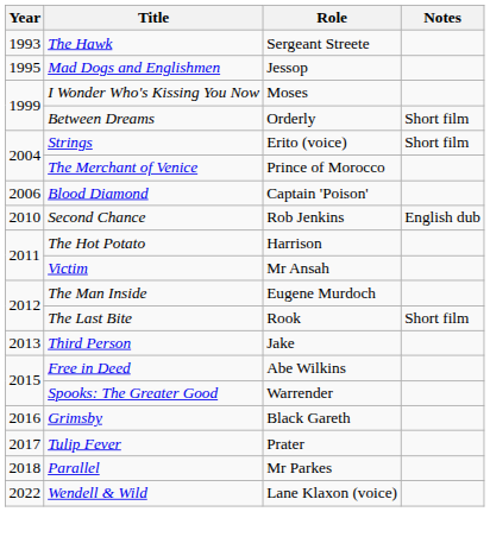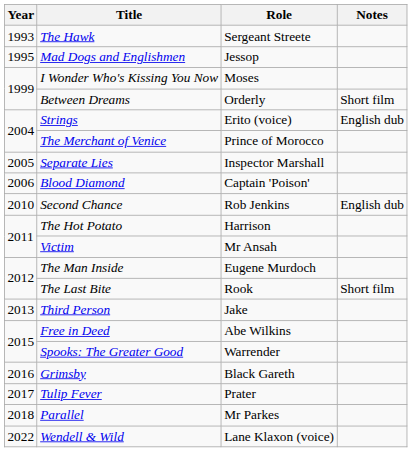 <table class="wikitable sortable">
 <tr>
 <th>Year</th>
 <th>Title</th>
 <th>Role</th>
 <th class="unsortable">Notes</th>
 </tr>
 <tr>
 <td>1993</td>
 <td><em><a href='#'>The Hawk</a></em></td>
 <td>Sergeant Streete</td>
 <td></td>
 </tr>
 <tr>
 <td>1995</td>
 <td><em><a href='#'>Mad Dogs and Englishmen</a></em></td>
 <td>Jessop</td>
 <td></td>
 </tr>
 <tr>
 <td rowspan="2">1999</td>
 <td><em>I Wonder Who's Kissing You Now</em></td>
 <td>Moses</td>
 <td></td>
 </tr>
 <tr>
 <td><em>Between Dreams</em></td>
 <td>Orderly</td>
 <td>Short film</td>
 </tr>
 <tr>
 <td rowspan=2>2004</td>
 <td><em><a href='#'>Strings</a></em></td>
 <td>Erito (voice)</td>
-<td>Short film</td>
+<td>English dub</td>
 </tr>
 <tr>
 <td><em><a href='#'>The Merchant of Venice</a></em></td>
 <td>Prince of Morocco</td>
+<td></td>
+</tr>
+<tr>
+<td>2005</td>
+<td><em><a href='#'>Separate Lies</a></em></td>
+<td>Inspector Marshall</td>
 <td></td>
 </tr>
 <tr>
 <td>2006</td>
 <td><em><a href='#'>Blood Diamond</a></em></td>
 <td>Captain 'Poison'</td>
 <td></td>
 </tr>
 <tr>
 <td>2010</td>
 <td><em>Second Chance</em></td>
 <td>Rob Jenkins</td>
 <td>English dub</td>
 </tr>
 <tr>
 <td rowspan=2>2011</td>
 <td><em>The Hot Potato</em></td>
 <td>Harrison</td>
 <td></td>
 </tr>
 <tr>
 <td><em><a href='#'>Victim</a></em></td>
 <td>Mr Ansah</td>
 <td></td>
 </tr>
 <tr>
 <td rowspan=2>2012</td>
 <td><em>The Man Inside</em></td>
 <td>Eugene Murdoch</td>
 <td></td>
 </tr>
 <tr>
 <td><em>The Last Bite</em></td>
 <td>Rook</td>
 <td>Short film</td>
 </tr>
 <tr>
 <td>2013</td>
 <td><em><a href='#'>Third Person</a></em></td>
 <td>Jake</td>
 <td></td>
 </tr>
 <tr>
 <td rowspan=2>2015</td>
 <td><em><a href='#'>Free in Deed</a></em></td>
 <td>Abe Wilkins</td>
 <td></td>
 </tr>
 <tr>
 <td><em><a href='#'>Spooks: The Greater Good</a></em></td>
 <td>Warrender</td>
 <td></td>
 </tr>
 <tr>
 <td>2016</td>
 <td><em><a href='#'>Grimsby</a></em></td>
 <td>Black Gareth</td>
 <td></td>
 </tr>
 <tr>
 <td>2017</td>
 <td><em><a href='#'>Tulip Fever</a></em></td>
 <td>Prater</td>
 <td></td>
 </tr>
 <tr>
 <td>2018</td>
 <td><em><a href='#'>Parallel</a></em></td>
 <td>Mr Parkes</td>
 <td></td>
 </tr>
 <tr>
 <td>2022</td>
 <td><em><a href='#'>Wendell & Wild</a></em></td>
 <td>Lane Klaxon (voice)</td>
 <td></td>
 </tr>
 </table>
